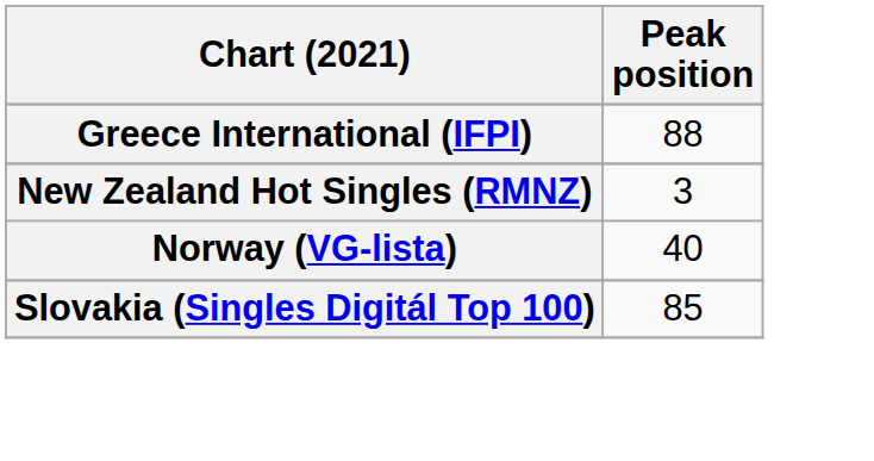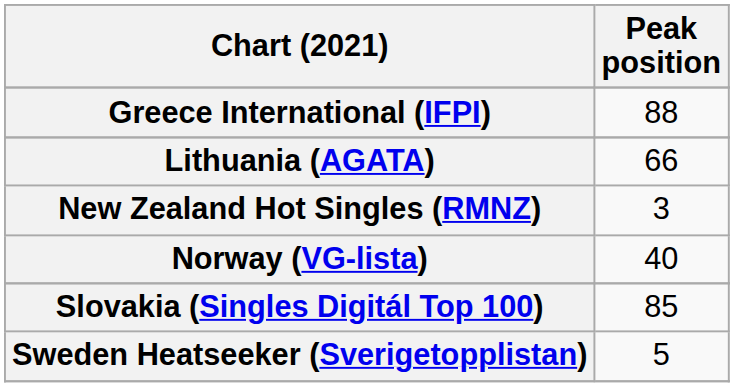 <table class="wikitable sortable plainrowheaders" style="text-align:center">
 <tr>
 <th scope="col">Chart (2021)</th>
 <th scope="col">Peak<br>position</th>
 </tr>
 <tr>
 </tr>
 <tr>
 </tr>
 <tr>
 </tr>
 <tr>
 <th scope="row">Greece International (<a href='#'>IFPI</a>)</th>
 <td>88</td>
 </tr>
 <tr>
 </tr>
 <tr>
 </tr>
 <tr>
+<th scope="row">Lithuania (<a href='#'>AGATA</a>)</th>
+<td>66</td>
+</tr>
+<tr>
 <th scope="row">New Zealand Hot Singles (<a href='#'>RMNZ</a>)</th>
 <td>3</td>
 </tr>
 <tr>
 <th scope="row">Norway (<a href='#'>VG-lista</a>)</th>
 <td>40</td>
 </tr>
 <tr>
 </tr>
 <tr>
 <th scope="row">Slovakia (<a href='#'>Singles Digitál Top 100</a>)</th>
 <td>85</td>
 </tr>
 <tr>
+<th scope="row">Sweden Heatseeker (<a href='#'>Sverigetopplistan</a>)</th>
+<td>5</td>
+</tr>
+<tr>
 </tr>
 <tr>
 </tr>
 <tr>
 </tr>
 <tr>
 </tr>
 <tr>
 </tr>
 </table>
